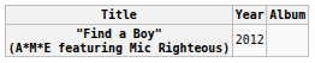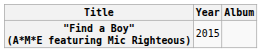 <table class="wikitable plainrowheaders" style="text-align:center;">
 <tr>
 <th scope="col">Title</th>
 <th scope="col">Year</th>
 <th scope="col">Album</th>
 </tr>
 <tr>
 <th scope="row">"Find a Boy"<br><span>(A*M*E featuring Mic Righteous)</span></th>
-<td>2012</td>
+<td>2015</td>
 <td></td>
 </tr>
 </table>
